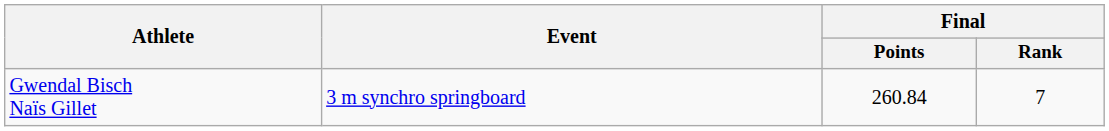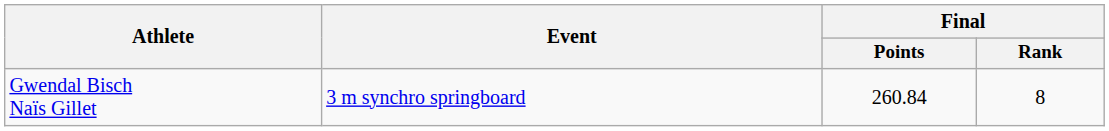 <table class="wikitable" style="text-align:center; font-size:90%; width:50%;">
 <tr>
 <th rowspan=2>Athlete</th>
 <th rowspan=2>Event</th>
 <th colspan=2>Final</th>
 </tr>
 <tr style="font-size:95%">
 <th>Points</th>
 <th>Rank</th>
 </tr>
 <tr>
 <td align=left><a href='#'>Gwendal Bisch</a><br><a href='#'>Naïs Gillet</a></td>
 <td align=left><a href='#'>3 m synchro springboard</a></td>
 <td>260.84</td>
-<td>7</td>
+<td>8</td>
 </tr>
 </table>
